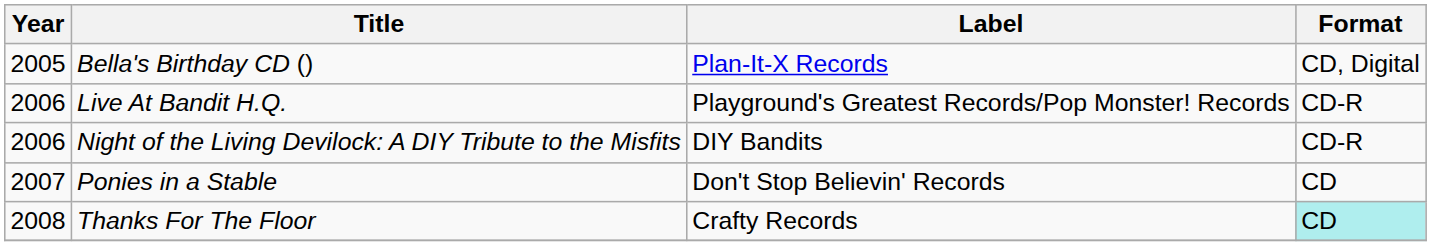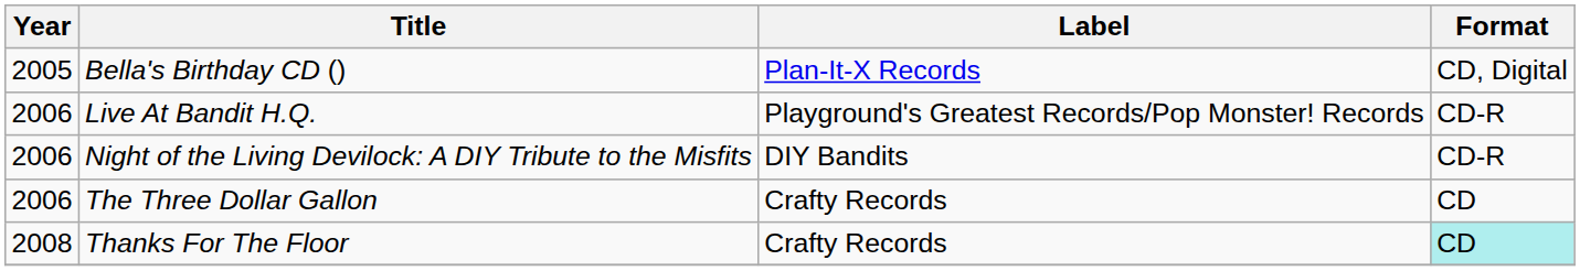 <table class="wikitable">
 <tr>
 <th>Year</th>
 <th>Title</th>
 <th>Label</th>
 <th>Format</th>
 </tr>
 <tr>
 <td>2005</td>
 <td><em>Bella's Birthday CD</em> ()</td>
 <td><a href='#'>Plan-It-X Records</a></td>
 <td>CD, Digital</td>
 </tr>
 <tr>
 <td>2006</td>
 <td><em>Live At Bandit H.Q.</em></td>
 <td>Playground's Greatest Records/Pop Monster! Records</td>
 <td>CD-R</td>
 </tr>
 <tr>
 <td>2006</td>
 <td><em>Night of the Living Devilock: A DIY Tribute to the Misfits</em></td>
 <td>DIY Bandits</td>
 <td>CD-R</td>
 </tr>
 <tr>
-<td>2007</td>
-<td><em>Ponies in a Stable</em></td>
-<td>Don't Stop Believin' Records</td>
+<td>2006</td>
+<td><em>The Three Dollar Gallon</em></td>
+<td>Crafty Records</td>
 <td>CD</td>
 </tr>
 <tr>
 <td>2008</td>
 <td><em>Thanks For The Floor</em></td>
 <td>Crafty Records</td>
 <td style="background: paleturquoise;">CD</td>
 </tr>
 <tr>
 </tr>
 </table>
